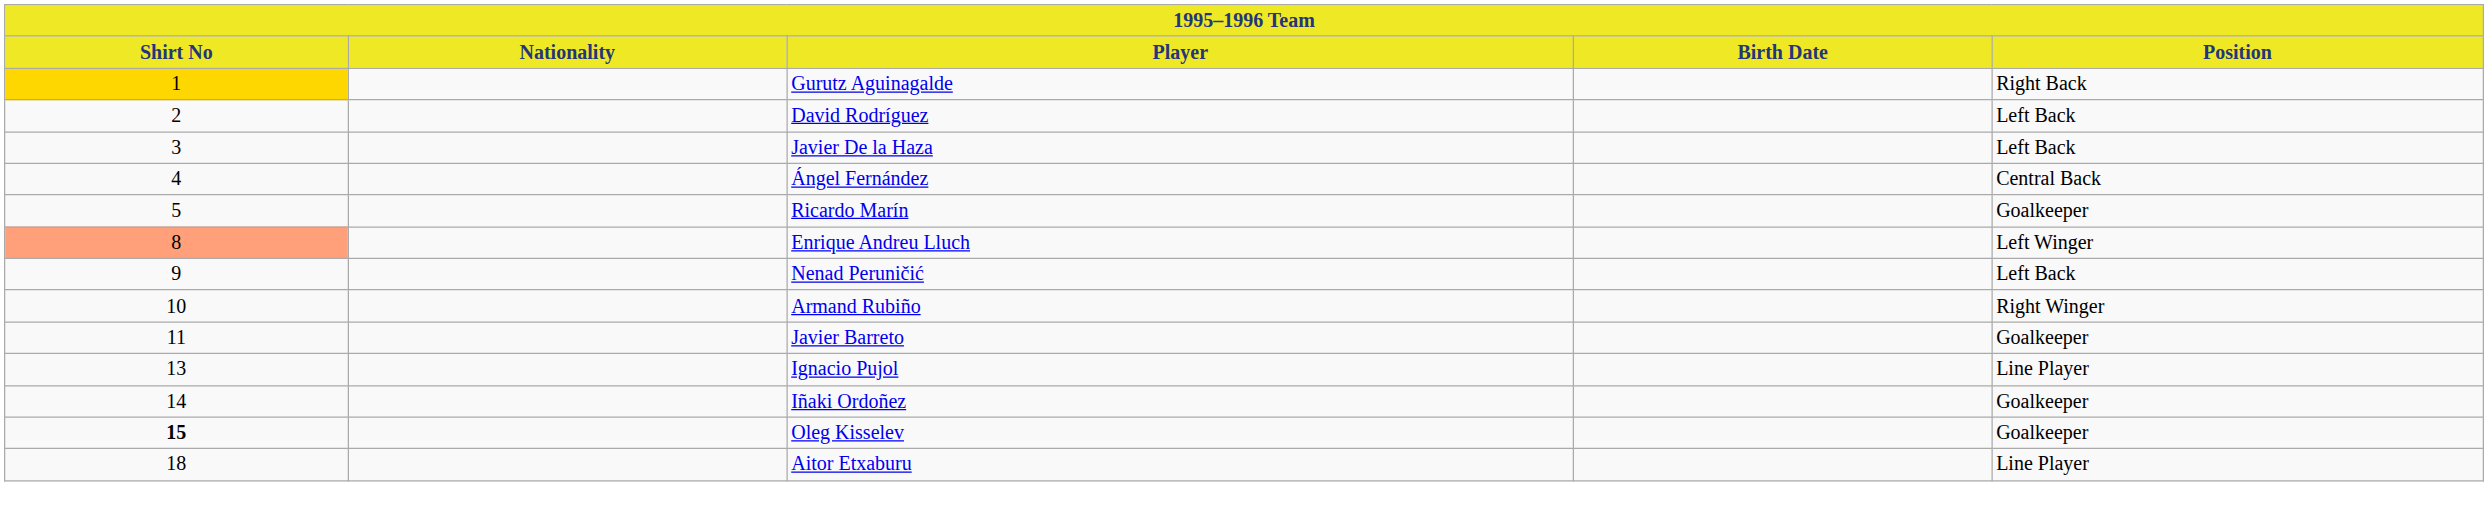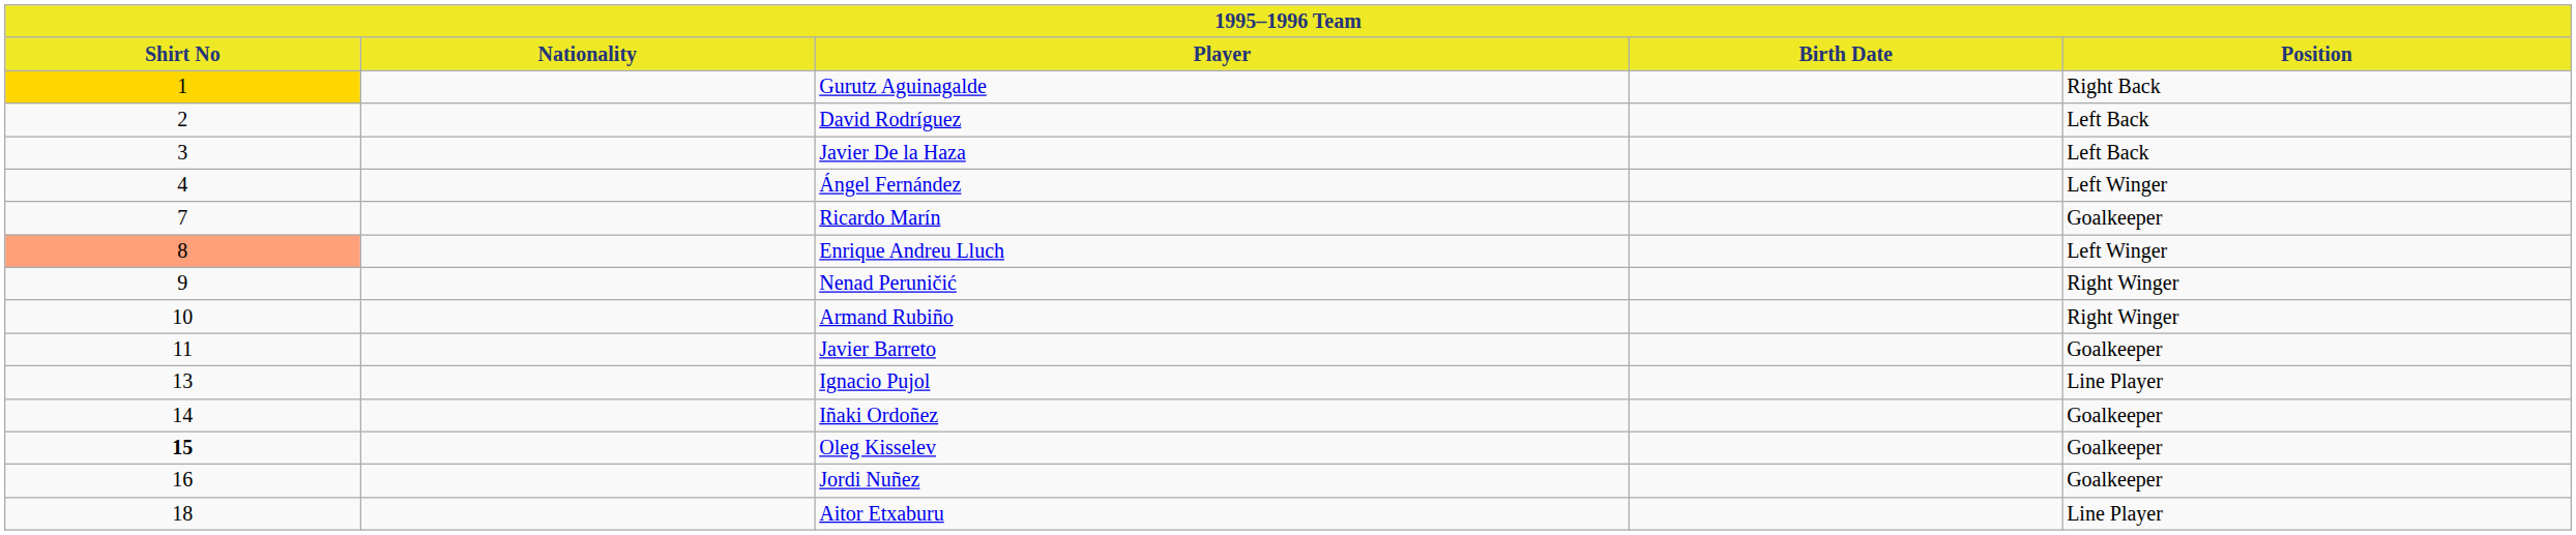 <table class="wikitable collapsible collapsed" style="width:100%;">
 <tr>
 <th colspan=5 style="background-color:#EFE925;color:#24357B;text-align:center;"> <strong>1995–1996 Team</strong></th>
 </tr>
 <tr>
 <th style="color:#24357B; background:#EFE925">Shirt No</th>
 <th style="color:#24357B; background:#EFE925">Nationality</th>
 <th style="color:#24357B; background:#EFE925">Player</th>
 <th style="color:#24357B; background:#EFE925">Birth Date</th>
 <th style="color:#24357B; background:#EFE925">Position</th>
 </tr>
 <tr>
 <td align=center style="background: gold;">1</td>
 <td></td>
 <td><a href='#'>Gurutz Aguinagalde</a></td>
 <td></td>
 <td>Right Back</td>
 </tr>
 <tr>
 <td align=center>2</td>
 <td></td>
 <td><a href='#'>David Rodríguez</a></td>
 <td></td>
 <td>Left Back</td>
 </tr>
 <tr>
 <td align=center>3</td>
 <td></td>
 <td><a href='#'>Javier De la Haza</a></td>
 <td></td>
 <td>Left Back</td>
 </tr>
 <tr>
 <td align=center>4</td>
 <td></td>
 <td><a href='#'>Ángel Fernández</a></td>
 <td></td>
-<td>Central Back</td>
+<td>Left Winger</td>
 </tr>
 <tr>
-<td align=center>5</td>
+<td align=center>7</td>
 <td></td>
 <td><a href='#'>Ricardo Marín</a></td>
 <td></td>
 <td>Goalkeeper</td>
 </tr>
 <tr>
 <td align=center style="background: lightsalmon;">8</td>
 <td></td>
 <td><a href='#'>Enrique Andreu Lluch</a></td>
 <td></td>
 <td>Left Winger</td>
 </tr>
 <tr>
 <td align=center>9</td>
 <td></td>
 <td><a href='#'>Nenad Peruničić</a></td>
 <td></td>
-<td>Left Back</td>
+<td>Right Winger</td>
 </tr>
 <tr>
 <td align=center>10</td>
 <td></td>
 <td><a href='#'>Armand Rubiño</a></td>
 <td></td>
 <td>Right Winger</td>
 </tr>
 <tr>
 <td align=center>11</td>
 <td></td>
 <td><a href='#'>Javier Barreto</a></td>
 <td></td>
 <td>Goalkeeper</td>
 </tr>
 <tr>
 <td align=center>13</td>
 <td></td>
 <td><a href='#'>Ignacio Pujol</a></td>
 <td></td>
 <td>Line Player</td>
 </tr>
 <tr>
 <td align=center>14</td>
 <td></td>
 <td><a href='#'>Iñaki Ordoñez</a></td>
 <td></td>
 <td>Goalkeeper</td>
 </tr>
 <tr>
 <td align=center><strong>15</strong></td>
 <td></td>
 <td><a href='#'>Oleg Kisselev</a></td>
 <td></td>
 <td>Goalkeeper</td>
 </tr>
 <tr>
+<td align=center>16</td>
+<td></td>
+<td><a href='#'>Jordi Nuñez</a></td>
+<td></td>
+<td>Goalkeeper</td>
+</tr>
+<tr>
 <td align=center>18</td>
 <td></td>
 <td><a href='#'>Aitor Etxaburu</a></td>
 <td></td>
 <td>Line Player</td>
 </tr>
 </table>
